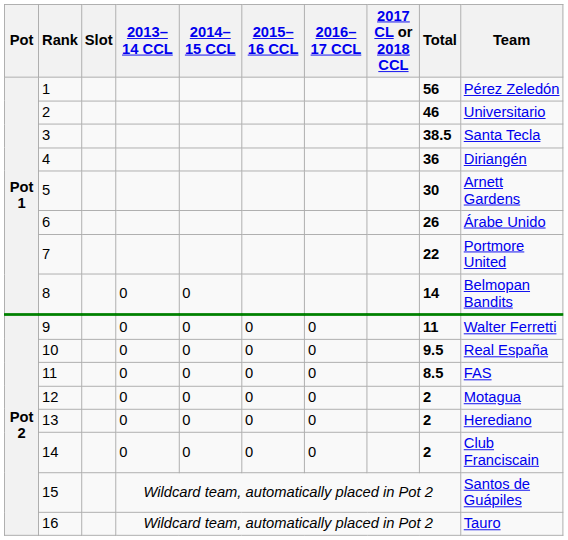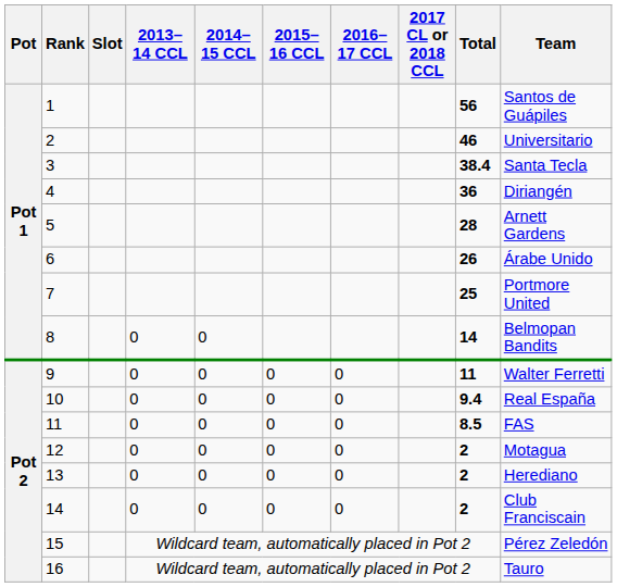 <table class="wikitable sortable">
 <tr>
 <th>Pot</th>
 <th>Rank</th>
 <th>Slot</th>
 <th><a href='#'>2013–14 CCL</a></th>
 <th><a href='#'>2014–15 CCL</a></th>
 <th><a href='#'>2015–16 CCL</a></th>
 <th><a href='#'>2016–17 CCL</a></th>
 <th><a href='#'>2017 CL</a> or<br><a href='#'>2018 CCL</a></th>
 <th>Total</th>
 <th>Team</th>
 </tr>
 <tr>
 <th rowspan=8>Pot 1</th>
 <td>1</td>
 <td></td>
 <td></td>
 <td></td>
 <td></td>
 <td></td>
 <td></td>
 <td><strong>56</strong></td>
-<td> <a href='#'>Pérez Zeledón</a></td>
+<td> <a href='#'>Santos de Guápiles</a></td>
 </tr>
 <tr>
 <td>2</td>
 <td></td>
 <td></td>
 <td></td>
 <td></td>
 <td></td>
 <td></td>
 <td><strong>46</strong></td>
 <td> <a href='#'>Universitario</a></td>
 </tr>
 <tr>
 <td>3</td>
 <td></td>
 <td></td>
 <td></td>
 <td></td>
 <td></td>
 <td></td>
-<td><strong>38.5</strong></td>
+<td><strong>38.4</strong></td>
 <td> <a href='#'>Santa Tecla</a></td>
 </tr>
 <tr>
 <td>4</td>
 <td></td>
 <td></td>
 <td></td>
 <td></td>
 <td></td>
 <td></td>
 <td><strong>36</strong></td>
 <td> <a href='#'>Diriangén</a></td>
 </tr>
 <tr>
 <td>5</td>
 <td></td>
 <td></td>
 <td></td>
 <td></td>
 <td></td>
 <td></td>
-<td><strong>30</strong></td>
+<td><strong>28</strong></td>
 <td> <a href='#'>Arnett Gardens</a></td>
 </tr>
 <tr>
 <td>6</td>
 <td></td>
 <td></td>
 <td></td>
 <td></td>
 <td></td>
 <td></td>
 <td><strong>26</strong></td>
 <td> <a href='#'>Árabe Unido</a></td>
 </tr>
 <tr>
 <td>7</td>
 <td></td>
 <td></td>
 <td></td>
 <td></td>
 <td></td>
 <td></td>
-<td><strong>22</strong></td>
+<td><strong>25</strong></td>
 <td> <a href='#'>Portmore United</a></td>
 </tr>
 <tr>
 <td>8</td>
 <td></td>
 <td>0</td>
 <td>0</td>
 <td></td>
 <td></td>
 <td></td>
 <td><strong>14</strong></td>
 <td> <a href='#'>Belmopan Bandits</a></td>
 </tr>
 <tr style="border-top:3px solid green;">
 <th rowspan=8>Pot 2</th>
 <td>9</td>
 <td></td>
 <td>0</td>
 <td>0</td>
 <td>0</td>
 <td>0</td>
 <td></td>
 <td><strong>11</strong></td>
 <td> <a href='#'>Walter Ferretti</a></td>
 </tr>
 <tr>
 <td>10</td>
 <td></td>
 <td>0</td>
 <td>0</td>
 <td>0</td>
 <td>0</td>
 <td></td>
-<td><strong>9.5</strong></td>
+<td><strong>9.4</strong></td>
 <td> <a href='#'>Real España</a></td>
 </tr>
 <tr>
 <td>11</td>
 <td></td>
 <td>0</td>
 <td>0</td>
 <td>0</td>
 <td>0</td>
 <td></td>
 <td><strong>8.5</strong></td>
 <td> <a href='#'>FAS</a></td>
 </tr>
 <tr>
 <td>12</td>
 <td></td>
 <td>0</td>
 <td>0</td>
 <td>0</td>
 <td>0</td>
 <td></td>
 <td><strong>2</strong></td>
 <td> <a href='#'>Motagua</a></td>
 </tr>
 <tr>
 <td>13</td>
 <td></td>
 <td>0</td>
 <td>0</td>
 <td>0</td>
 <td>0</td>
 <td></td>
 <td><strong>2</strong></td>
 <td> <a href='#'>Herediano</a></td>
 </tr>
 <tr>
 <td>14</td>
 <td></td>
 <td>0</td>
 <td>0</td>
 <td>0</td>
 <td>0</td>
 <td></td>
 <td><strong>2</strong></td>
 <td> <a href='#'>Club Franciscain</a></td>
 </tr>
 <tr>
 <td>15</td>
 <td></td>
 <td align=center colspan=6><em>Wildcard team, automatically placed in Pot 2</em></td>
-<td> <a href='#'>Santos de Guápiles</a></td>
+<td> <a href='#'>Pérez Zeledón</a></td>
 </tr>
 <tr>
 <td>16</td>
 <td></td>
 <td align=center colspan=6><em>Wildcard team, automatically placed in Pot 2</em></td>
 <td> <a href='#'>Tauro</a></td>
 </tr>
 </table>
